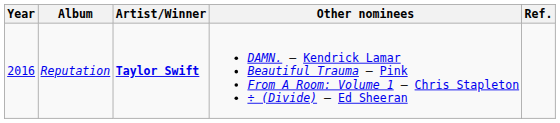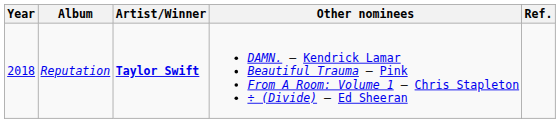 <table class="wikitable">
 <tr>
 <th>Year</th>
 <th>Album</th>
 <th>Artist/Winner</th>
 <th>Other nominees</th>
 <th>Ref.</th>
 </tr>
 <tr>
-<td><a href='#'>2016</a></td>
+<td><a href='#'>2018</a></td>
 <td><em><a href='#'>Reputation</a></em></td>
 <td><strong><a href='#'>Taylor Swift</a></strong></td>
 <td><br><ul><li><em><a href='#'>DAMN.</a></em> – <a href='#'>Kendrick Lamar</a></li><li><em><a href='#'>Beautiful Trauma</a></em> – <a href='#'>Pink</a></li><li><em><a href='#'>From A Room: Volume 1</a></em> – <a href='#'>Chris Stapleton</a></li><li><em><a href='#'>÷ (Divide)</a></em> – <a href='#'>Ed Sheeran</a></li></ul></td>
 <td></td>
 </tr>
 </table>
